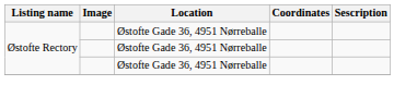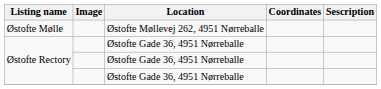 <table class="wikitable sortable">
 <tr>
 <th>Listing name</th>
 <th>Image</th>
 <th>Location</th>
 <th>Coordinates</th>
 <th>Sescription</th>
+</tr>
+<tr>
+<td>Østofte Mølle</td>
+<td></td>
+<td>Østofte Møllevej 262, 4951 Nørreballe</td>
+<td></td>
+<td></td>
 </tr>
 <tr>
 <td rowspan="3">Østofte Rectory</td>
 <td></td>
 <td>Østofte Gade 36, 4951 Nørreballe</td>
 <td></td>
 <td></td>
 </tr>
 <tr>
 <td></td>
 <td>Østofte Gade 36, 4951 Nørreballe</td>
 <td></td>
 <td></td>
 </tr>
 <tr>
 <td></td>
 <td>Østofte Gade 36, 4951 Nørreballe</td>
 <td></td>
 <td></td>
 </tr>
 <tr>
 </tr>
 </table>
